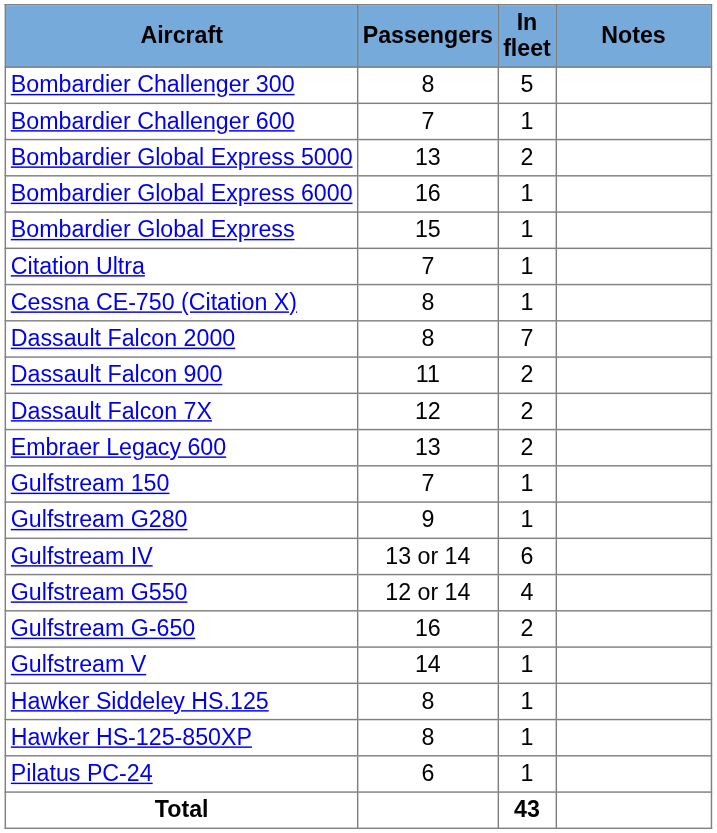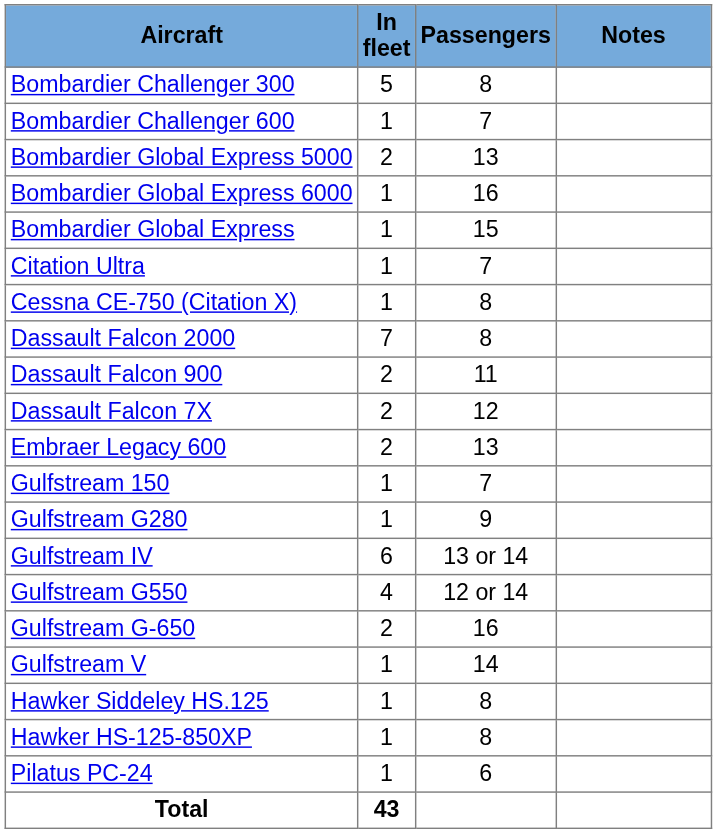 <table class="toccolours" border="1" cellpadding="3" style="margin:1em auto; border-collapse:collapse">
 <tr bgcolor=#75aadb>
 <th>Aircraft</th>
+<th>In<br>fleet</th>
 <th>Passengers</th>
-<th>In<br>fleet</th>
 <th style="width:100px;">Notes</th>
 </tr>
 <tr>
 <td><a href='#'>Bombardier Challenger 300</a></td>
+<td align="center">5</td>
 <td align="center">8</td>
-<td align="center">5</td>
 <td align="center"></td>
 </tr>
 <tr>
 <td><a href='#'>Bombardier Challenger 600</a></td>
+<td align="center">1</td>
 <td align="center">7</td>
-<td align="center">1</td>
 <td align="center"></td>
 </tr>
 <tr>
 <td><a href='#'>Bombardier Global Express 5000</a></td>
+<td align="center">2</td>
 <td align="center">13</td>
-<td align="center">2</td>
 <td align="center"></td>
 </tr>
 <tr>
 <td><a href='#'>Bombardier Global Express 6000</a></td>
+<td align="center">1</td>
 <td align="center">16</td>
-<td align="center">1</td>
 <td align="center"></td>
 </tr>
 <tr>
 <td><a href='#'>Bombardier Global Express</a></td>
+<td align="center">1</td>
 <td align="center">15</td>
-<td align="center">1</td>
 <td align="center"></td>
 </tr>
 <tr>
 <td><a href='#'>Citation Ultra</a></td>
+<td align="center">1</td>
 <td align="center">7</td>
-<td align="center">1</td>
 <td align="center"></td>
 </tr>
 <tr>
 <td><a href='#'>Cessna CE-750 (Citation X)</a></td>
+<td align="center">1</td>
 <td align="center">8</td>
-<td align="center">1</td>
 <td align="center"></td>
 </tr>
 <tr>
 <td><a href='#'>Dassault Falcon 2000</a></td>
+<td align="center">7</td>
 <td align="center">8</td>
+<td align="center"></td>
+</tr>
+<tr>
+<td><a href='#'>Dassault Falcon 900</a></td>
+<td align="center">2</td>
+<td align="center">11</td>
+<td align="center"></td>
+</tr>
+<tr>
+<td><a href='#'>Dassault Falcon 7X</a></td>
+<td align="center">2</td>
+<td align="center">12</td>
+<td align="center"></td>
+</tr>
+<tr>
+<td><a href='#'>Embraer Legacy 600</a></td>
+<td align="center">2</td>
+<td align="center">13</td>
+<td align="center"></td>
+</tr>
+<tr>
+<td><a href='#'>Gulfstream 150</a></td>
+<td align="center">1</td>
 <td align="center">7</td>
 <td align="center"></td>
 </tr>
 <tr>
-<td><a href='#'>Dassault Falcon 900</a></td>
-<td align="center">11</td>
-<td align="center">2</td>
-<td align="center"></td>
-</tr>
-<tr>
-<td><a href='#'>Dassault Falcon 7X</a></td>
-<td align="center">12</td>
-<td align="center">2</td>
-<td align="center"></td>
-</tr>
-<tr>
-<td><a href='#'>Embraer Legacy 600</a></td>
-<td align="center">13</td>
-<td align="center">2</td>
-<td align="center"></td>
-</tr>
-<tr>
-<td><a href='#'>Gulfstream 150</a></td>
-<td align="center">7</td>
+<td><a href='#'>Gulfstream G280</a></td>
 <td align="center">1</td>
-<td align="center"></td>
-</tr>
-<tr>
-<td><a href='#'>Gulfstream G280</a></td>
 <td align="center">9</td>
-<td align="center">1</td>
 <td align="center"></td>
 </tr>
 <tr>
 <td><a href='#'>Gulfstream IV</a></td>
+<td align="center">6</td>
 <td align="center">13 or 14</td>
+<td align="center"></td>
+</tr>
+<tr>
+<td><a href='#'>Gulfstream G550</a></td>
+<td align="center">4</td>
+<td align="center">12 or 14</td>
+<td align="center"></td>
+</tr>
+<tr>
+<td><a href='#'>Gulfstream G-650</a></td>
+<td align="center">2</td>
+<td align="center">16</td>
+<td align="center"></td>
+</tr>
+<tr>
+<td><a href='#'>Gulfstream V</a></td>
+<td align="center">1</td>
+<td align="center">14</td>
+<td align="center"></td>
+</tr>
+<tr>
+<td><a href='#'>Hawker Siddeley HS.125</a></td>
+<td align="center">1</td>
+<td align="center">8</td>
+<td align="center"></td>
+</tr>
+<tr>
+<td><a href='#'>Hawker HS-125-850XP</a></td>
+<td align="center">1</td>
+<td align="center">8</td>
+<td align="center"></td>
+</tr>
+<tr>
+<td><a href='#'>Pilatus PC-24</a></td>
+<td align="center">1</td>
 <td align="center">6</td>
 <td align="center"></td>
 </tr>
 <tr>
-<td><a href='#'>Gulfstream G550</a></td>
-<td align="center">12 or 14</td>
-<td align="center">4</td>
-<td align="center"></td>
-</tr>
-<tr>
-<td><a href='#'>Gulfstream G-650</a></td>
-<td align="center">16</td>
-<td align="center">2</td>
-<td align="center"></td>
-</tr>
-<tr>
-<td><a href='#'>Gulfstream V</a></td>
-<td align="center">14</td>
-<td align="center">1</td>
-<td align="center"></td>
-</tr>
-<tr>
-<td><a href='#'>Hawker Siddeley HS.125</a></td>
-<td align="center">8</td>
-<td align="center">1</td>
-<td align="center"></td>
-</tr>
-<tr>
-<td><a href='#'>Hawker HS-125-850XP</a></td>
-<td align="center">8</td>
-<td align="center">1</td>
-<td align="center"></td>
-</tr>
-<tr>
-<td><a href='#'>Pilatus PC-24</a></td>
-<td align="center">6</td>
-<td align="center">1</td>
-<td align="center"></td>
-</tr>
-<tr>
 <th>Total</th>
+<th>43</th>
 <th></th>
-<th>43</th>
 <th></th>
 </tr>
 </table>
